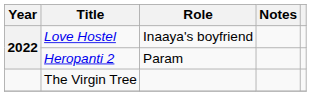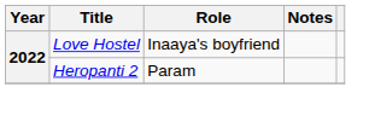 <table class="wikitable plainrowheaders sortable">
 <tr>
 <th scope="col">Year</th>
 <th scope="col">Title</th>
 <th scope="col">Role</th>
 <th scope="col" class="unsortable">Notes</th>
 <th scope="col" class="unsortable"></th>
 </tr>
 <tr>
 <th scope="row" rowspan="2">2022</th>
 <td><em><a href='#'>Love Hostel</a></em></td>
 <td>Inaaya's boyfriend</td>
 <td></td>
 <td></td>
 </tr>
 <tr>
 <td><em><a href='#'>Heropanti 2</a></td>
 <td>Param</td>
 <td></td>
 <td></td>
 </tr>
 <tr>
-<td></td>
-<td></em>The Virgin Tree<em></td>
-<td></td>
-<td></td>
-<td></td>
-</tr>
-<tr>
 </tr>
 </table>
